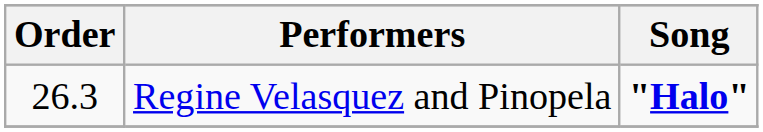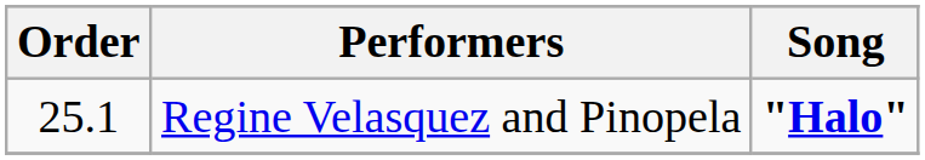 <table class="wikitable" style="text-align:center; width:auto;">
 <tr>
 </tr>
 <tr>
 <th scope="col">Order</th>
 <th scope="col">Performers</th>
 <th scope="col">Song</th>
 </tr>
 <tr>
-<td>26.3</td>
+<td>25.1</td>
 <td><a href='#'>Regine Velasquez</a> and Pinopela</td>
 <td><strong>"<a href='#'>Halo</a>"</strong></td>
 </tr>
 <tr>
 </tr>
 </table>
